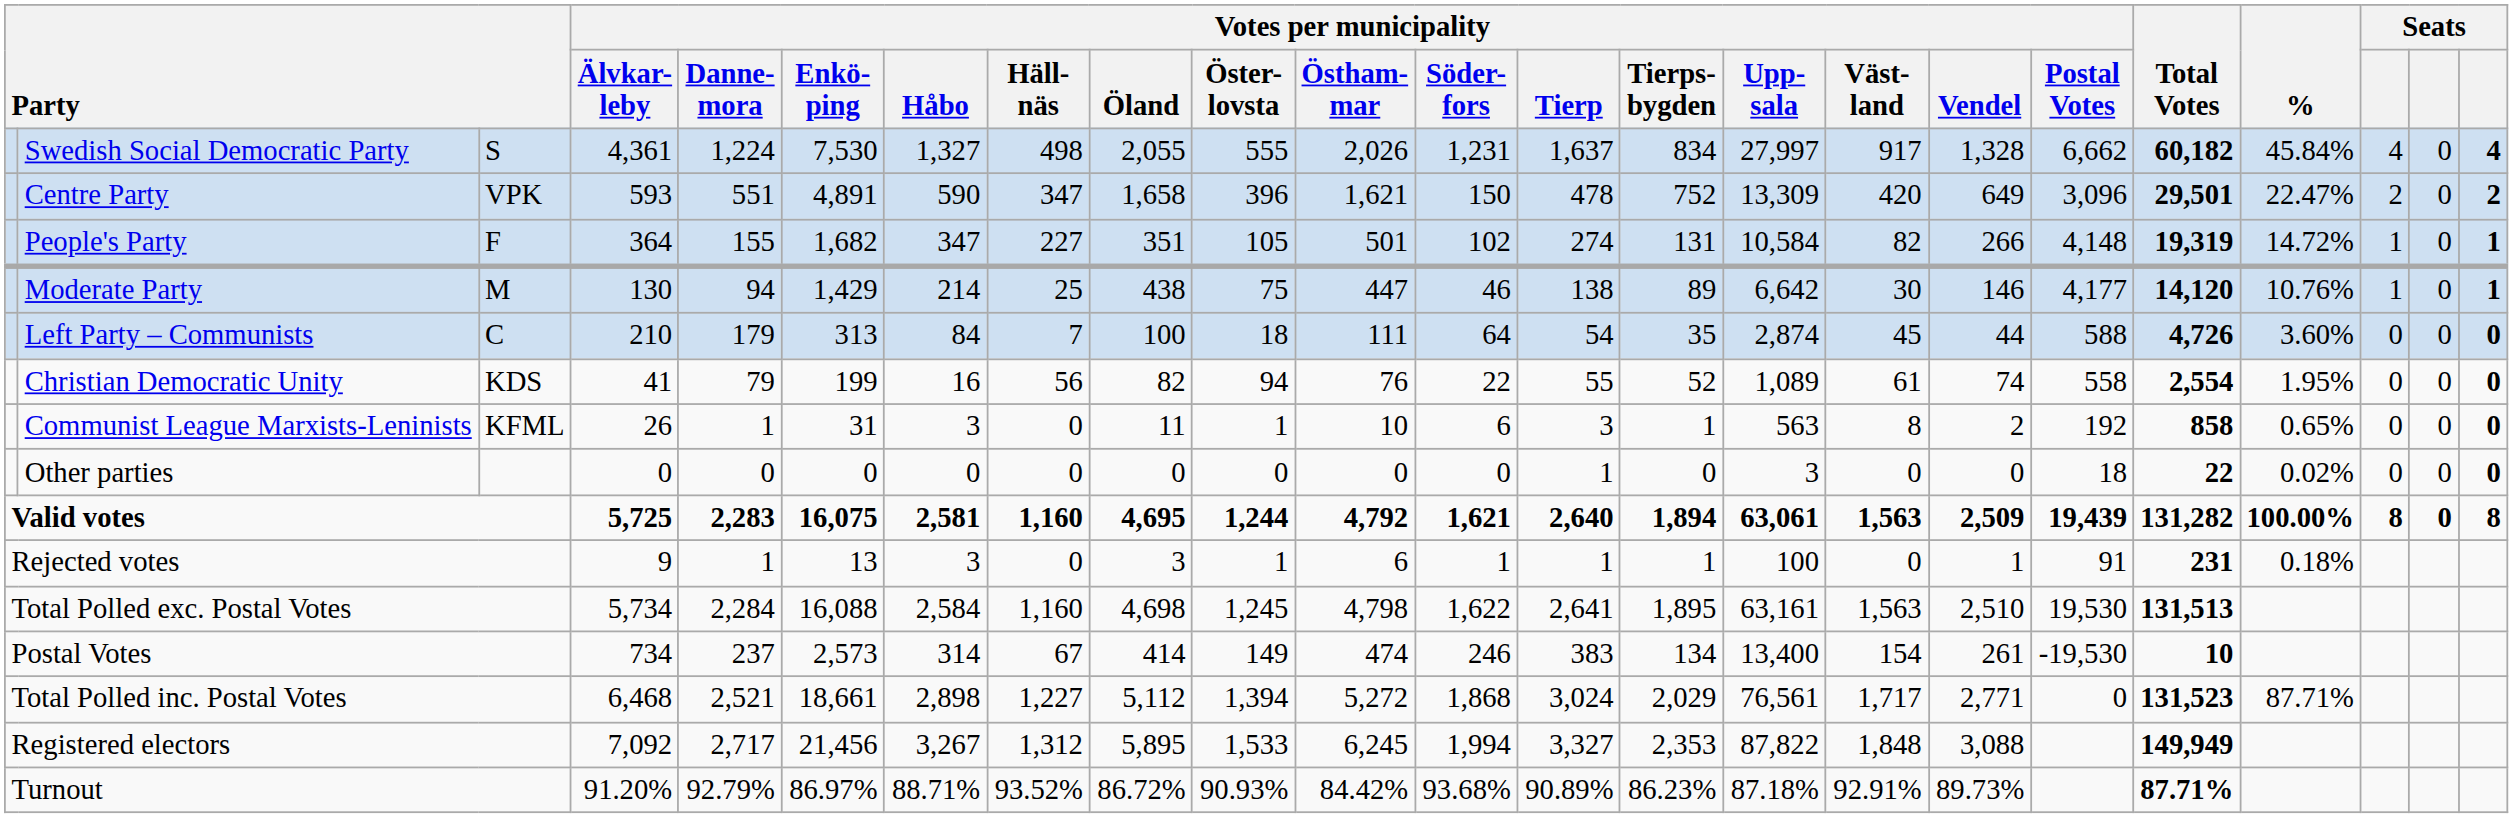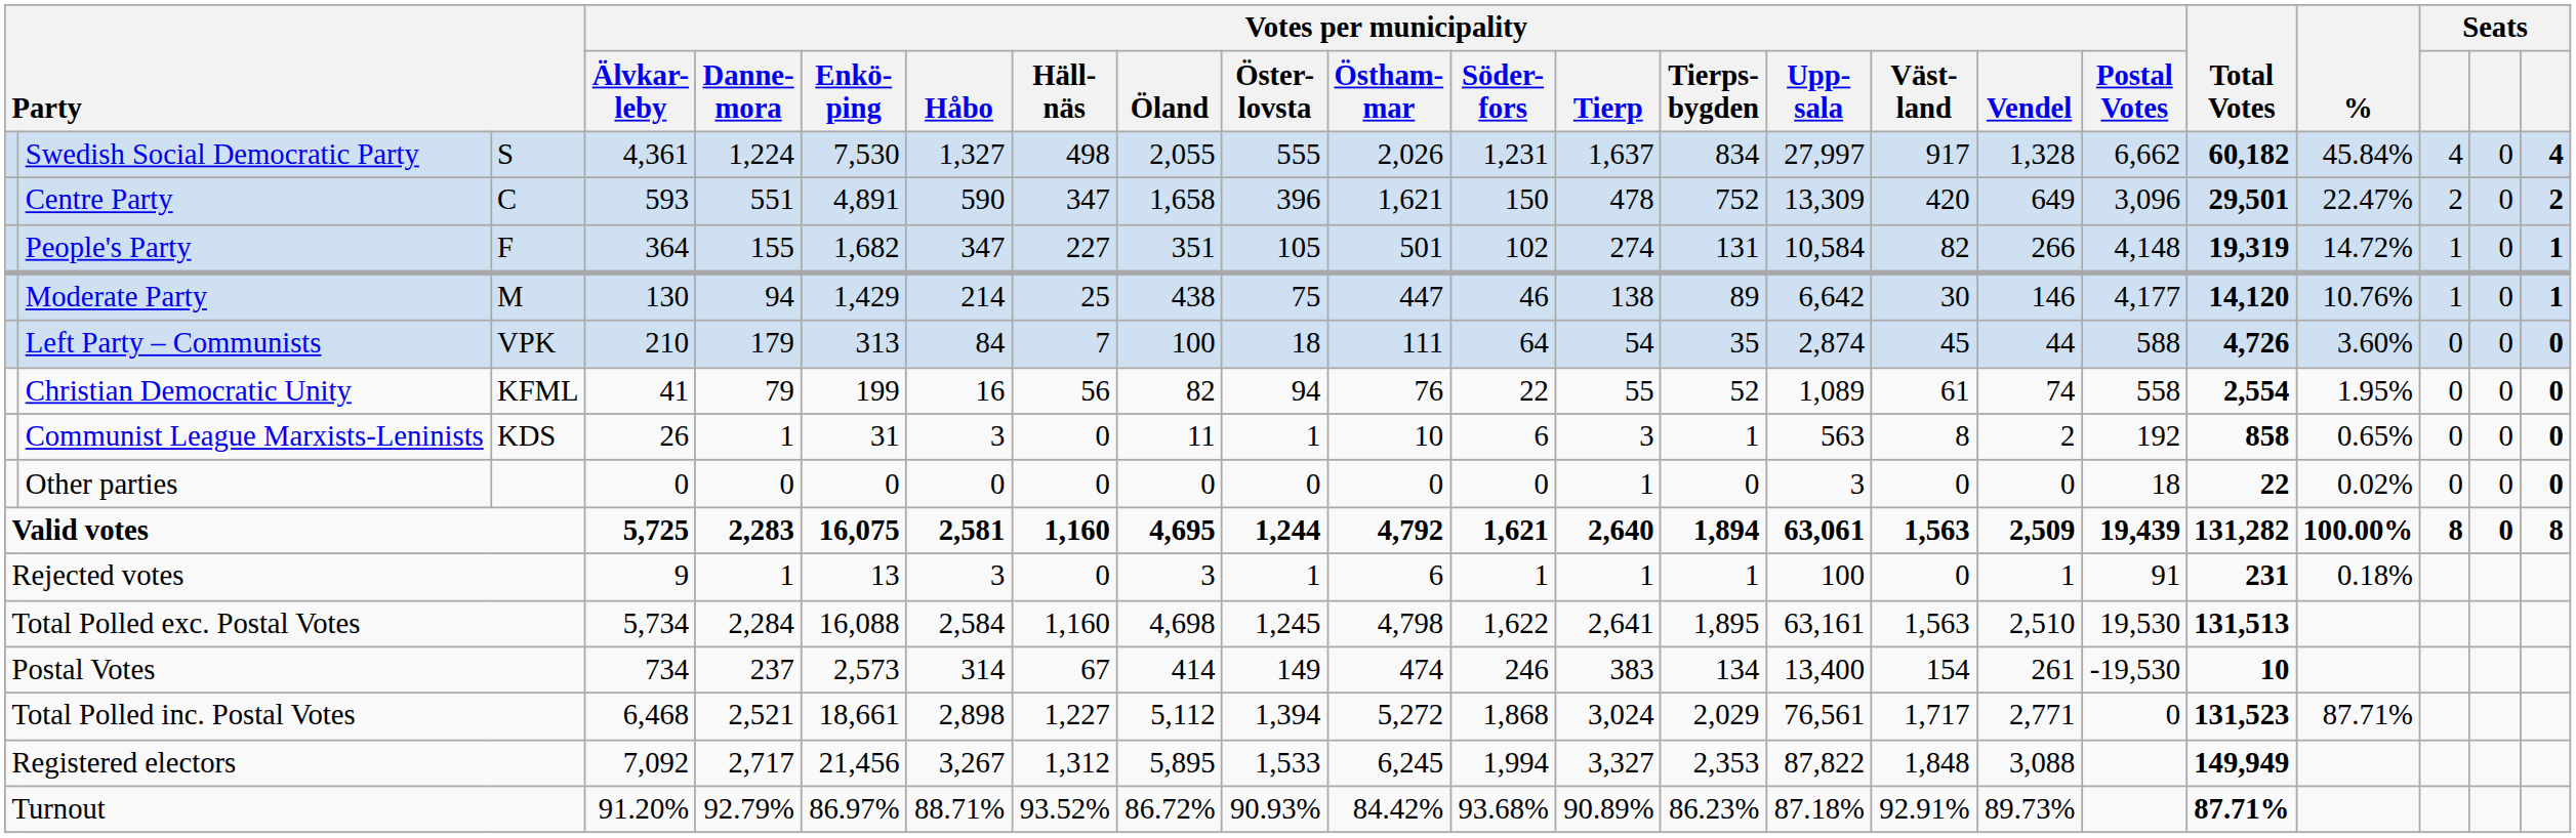 <table class="wikitable" border="1" style="text-align:right;">
 <tr>
 <th style="text-align:left;" valign=bottom rowspan=2 colspan=3>Party</th>
 <th colspan=15>Votes per municipality</th>
 <th align=center valign=bottom rowspan=2 width="50">Total Votes</th>
 <th align=center valign=bottom rowspan=2 width="50">%</th>
 <th colspan=3>Seats</th>
 </tr>
 <tr>
 <th align=center valign=bottom width="50"><a href='#'>Älvkar- leby</a></th>
 <th align=center valign=bottom width="50"><a href='#'>Danne- mora</a></th>
 <th align=center valign=bottom width="50"><a href='#'>Enkö- ping</a></th>
 <th align=center valign=bottom width="50"><a href='#'>Håbo</a></th>
 <th align=center valign=bottom width="50">Häll- näs</th>
 <th align=center valign=bottom width="50">Öland</th>
 <th align=center valign=bottom width="50">Öster- lovsta</th>
 <th align=center valign=bottom width="50"><a href='#'>Östham- mar</a></th>
 <th align=center valign=bottom width="50"><a href='#'>Söder- fors</a></th>
 <th align=center valign=bottom width="50"><a href='#'>Tierp</a></th>
 <th align=center valign=bottom width="50">Tierps- bygden</th>
 <th align=center valign=bottom width="50"><a href='#'>Upp- sala</a></th>
 <th align=center valign=bottom width="50">Väst- land</th>
 <th align=center valign=bottom width="50"><a href='#'>Vendel</a></th>
 <th align=center valign=bottom width="50"><a href='#'>Postal Votes</a></th>
 <th align=center valign=bottom width="20"><small></small></th>
 <th align=center valign=bottom width="20"><small><a href='#'></a></small></th>
 <th align=center valign=bottom width="20"><small></small></th>
 </tr>
 <tr style="background:#CEE0F2;">
 <td></td>
 <td align=left style="white-space: nowrap;"><a href='#'>Swedish Social Democratic Party</a></td>
 <td align=left>S</td>
 <td>4,361</td>
 <td>1,224</td>
 <td>7,530</td>
 <td>1,327</td>
 <td>498</td>
 <td>2,055</td>
 <td>555</td>
 <td>2,026</td>
 <td>1,231</td>
 <td>1,637</td>
 <td>834</td>
 <td>27,997</td>
 <td>917</td>
 <td>1,328</td>
 <td>6,662</td>
 <td><strong>60,182</strong></td>
 <td>45.84%</td>
 <td>4</td>
 <td>0</td>
 <td><strong>4</strong></td>
 </tr>
 <tr style="background:#CEE0F2;">
 <td></td>
 <td align=left><a href='#'>Centre Party</a></td>
-<td align=left>VPK</td>
+<td align=left>C</td>
 <td>593</td>
 <td>551</td>
 <td>4,891</td>
 <td>590</td>
 <td>347</td>
 <td>1,658</td>
 <td>396</td>
 <td>1,621</td>
 <td>150</td>
 <td>478</td>
 <td>752</td>
 <td>13,309</td>
 <td>420</td>
 <td>649</td>
 <td>3,096</td>
 <td><strong>29,501</strong></td>
 <td>22.47%</td>
 <td>2</td>
 <td>0</td>
 <td><strong>2</strong></td>
 </tr>
 <tr style="background:#CEE0F2;">
 <td></td>
 <td align=left><a href='#'>People's Party</a></td>
 <td align=left>F</td>
 <td>364</td>
 <td>155</td>
 <td>1,682</td>
 <td>347</td>
 <td>227</td>
 <td>351</td>
 <td>105</td>
 <td>501</td>
 <td>102</td>
 <td>274</td>
 <td>131</td>
 <td>10,584</td>
 <td>82</td>
 <td>266</td>
 <td>4,148</td>
 <td><strong>19,319</strong></td>
 <td>14.72%</td>
 <td>1</td>
 <td>0</td>
 <td><strong>1</strong></td>
 </tr>
 <tr style="background:#CEE0F2; border-top:3px solid darkgray;">
 <td></td>
 <td align=left><a href='#'>Moderate Party</a></td>
 <td align=left>M</td>
 <td>130</td>
 <td>94</td>
 <td>1,429</td>
 <td>214</td>
 <td>25</td>
 <td>438</td>
 <td>75</td>
 <td>447</td>
 <td>46</td>
 <td>138</td>
 <td>89</td>
 <td>6,642</td>
 <td>30</td>
 <td>146</td>
 <td>4,177</td>
 <td><strong>14,120</strong></td>
 <td>10.76%</td>
 <td>1</td>
 <td>0</td>
 <td><strong>1</strong></td>
 </tr>
 <tr style="background:#CEE0F2;">
 <td></td>
 <td align=left><a href='#'>Left Party – Communists</a></td>
-<td align=left>C</td>
+<td align=left>VPK</td>
 <td>210</td>
 <td>179</td>
 <td>313</td>
 <td>84</td>
 <td>7</td>
 <td>100</td>
 <td>18</td>
 <td>111</td>
 <td>64</td>
 <td>54</td>
 <td>35</td>
 <td>2,874</td>
 <td>45</td>
 <td>44</td>
 <td>588</td>
 <td><strong>4,726</strong></td>
 <td>3.60%</td>
 <td>0</td>
 <td>0</td>
 <td><strong>0</strong></td>
 </tr>
 <tr>
 <td></td>
 <td align=left><a href='#'>Christian Democratic Unity</a></td>
-<td align=left>KDS</td>
+<td align=left>KFML</td>
 <td>41</td>
 <td>79</td>
 <td>199</td>
 <td>16</td>
 <td>56</td>
 <td>82</td>
 <td>94</td>
 <td>76</td>
 <td>22</td>
 <td>55</td>
 <td>52</td>
 <td>1,089</td>
 <td>61</td>
 <td>74</td>
 <td>558</td>
 <td><strong>2,554</strong></td>
 <td>1.95%</td>
 <td>0</td>
 <td>0</td>
 <td><strong>0</strong></td>
 </tr>
 <tr>
 <td></td>
 <td align=left><a href='#'>Communist League Marxists-Leninists</a></td>
-<td align=left>KFML</td>
+<td align=left>KDS</td>
 <td>26</td>
 <td>1</td>
 <td>31</td>
 <td>3</td>
 <td>0</td>
 <td>11</td>
 <td>1</td>
 <td>10</td>
 <td>6</td>
 <td>3</td>
 <td>1</td>
 <td>563</td>
 <td>8</td>
 <td>2</td>
 <td>192</td>
 <td><strong>858</strong></td>
 <td>0.65%</td>
 <td>0</td>
 <td>0</td>
 <td><strong>0</strong></td>
 </tr>
 <tr>
 <td></td>
 <td align=left>Other parties</td>
 <td></td>
 <td>0</td>
 <td>0</td>
 <td>0</td>
 <td>0</td>
 <td>0</td>
 <td>0</td>
 <td>0</td>
 <td>0</td>
 <td>0</td>
 <td>1</td>
 <td>0</td>
 <td>3</td>
 <td>0</td>
 <td>0</td>
 <td>18</td>
 <td><strong>22</strong></td>
 <td>0.02%</td>
 <td>0</td>
 <td>0</td>
 <td><strong>0</strong></td>
 </tr>
 <tr style="font-weight:bold">
 <td align=left colspan=3>Valid votes</td>
 <td>5,725</td>
 <td>2,283</td>
 <td>16,075</td>
 <td>2,581</td>
 <td>1,160</td>
 <td>4,695</td>
 <td>1,244</td>
 <td>4,792</td>
 <td>1,621</td>
 <td>2,640</td>
 <td>1,894</td>
 <td>63,061</td>
 <td>1,563</td>
 <td>2,509</td>
 <td>19,439</td>
 <td>131,282</td>
 <td>100.00%</td>
 <td>8</td>
 <td>0</td>
 <td>8</td>
 </tr>
 <tr>
 <td align=left colspan=3>Rejected votes</td>
 <td>9</td>
 <td>1</td>
 <td>13</td>
 <td>3</td>
 <td>0</td>
 <td>3</td>
 <td>1</td>
 <td>6</td>
 <td>1</td>
 <td>1</td>
 <td>1</td>
 <td>100</td>
 <td>0</td>
 <td>1</td>
 <td>91</td>
 <td><strong>231</strong></td>
 <td>0.18%</td>
 <td></td>
 <td></td>
 <td></td>
 </tr>
 <tr>
 <td align=left colspan=3>Total Polled exc. Postal Votes</td>
 <td>5,734</td>
 <td>2,284</td>
 <td>16,088</td>
 <td>2,584</td>
 <td>1,160</td>
 <td>4,698</td>
 <td>1,245</td>
 <td>4,798</td>
 <td>1,622</td>
 <td>2,641</td>
 <td>1,895</td>
 <td>63,161</td>
 <td>1,563</td>
 <td>2,510</td>
 <td>19,530</td>
 <td><strong>131,513</strong></td>
 <td></td>
 <td></td>
 <td></td>
 <td></td>
 </tr>
 <tr>
 <td align=left colspan=3>Postal Votes</td>
 <td>734</td>
 <td>237</td>
 <td>2,573</td>
 <td>314</td>
 <td>67</td>
 <td>414</td>
 <td>149</td>
 <td>474</td>
 <td>246</td>
 <td>383</td>
 <td>134</td>
 <td>13,400</td>
 <td>154</td>
 <td>261</td>
 <td>-19,530</td>
 <td><strong>10</strong></td>
 <td></td>
 <td></td>
 <td></td>
 <td></td>
 </tr>
 <tr>
 <td align=left colspan=3>Total Polled inc. Postal Votes</td>
 <td>6,468</td>
 <td>2,521</td>
 <td>18,661</td>
 <td>2,898</td>
 <td>1,227</td>
 <td>5,112</td>
 <td>1,394</td>
 <td>5,272</td>
 <td>1,868</td>
 <td>3,024</td>
 <td>2,029</td>
 <td>76,561</td>
 <td>1,717</td>
 <td>2,771</td>
 <td>0</td>
 <td><strong>131,523</strong></td>
 <td>87.71%</td>
 <td></td>
 <td></td>
 <td></td>
 </tr>
 <tr>
 <td align=left colspan=3>Registered electors</td>
 <td>7,092</td>
 <td>2,717</td>
 <td>21,456</td>
 <td>3,267</td>
 <td>1,312</td>
 <td>5,895</td>
 <td>1,533</td>
 <td>6,245</td>
 <td>1,994</td>
 <td>3,327</td>
 <td>2,353</td>
 <td>87,822</td>
 <td>1,848</td>
 <td>3,088</td>
 <td></td>
 <td><strong>149,949</strong></td>
 <td></td>
 <td></td>
 <td></td>
 <td></td>
 </tr>
 <tr>
 <td align=left colspan=3>Turnout</td>
 <td>91.20%</td>
 <td>92.79%</td>
 <td>86.97%</td>
 <td>88.71%</td>
 <td>93.52%</td>
 <td>86.72%</td>
 <td>90.93%</td>
 <td>84.42%</td>
 <td>93.68%</td>
 <td>90.89%</td>
 <td>86.23%</td>
 <td>87.18%</td>
 <td>92.91%</td>
 <td>89.73%</td>
 <td></td>
 <td><strong>87.71%</strong></td>
 <td></td>
 <td></td>
 <td></td>
 <td></td>
 </tr>
 </table>
